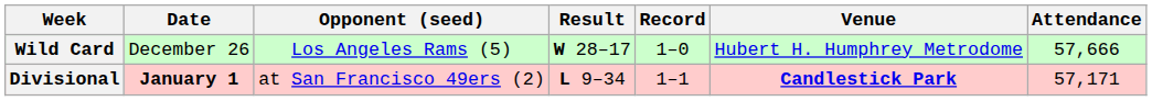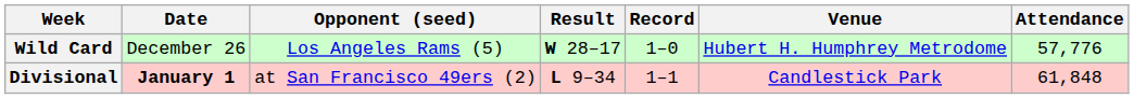 <table class="wikitable" style="text-align:center">
 <tr>
 <th>Week</th>
 <th>Date</th>
 <th>Opponent (seed)</th>
 <th>Result</th>
 <th>Record</th>
 <th>Venue</th>
 <th>Attendance</th>
 </tr>
 <tr style="background:#ccffcc">
 <th>Wild Card</th>
 <td>December 26</td>
 <td><a href='#'>Los Angeles Rams</a> (5)</td>
 <td><strong>W</strong> 28–17</td>
 <td>1–0</td>
 <td><a href='#'>Hubert H. Humphrey Metrodome</a></td>
-<td>57,666</td>
+<td>57,776</td>
 </tr>
 <tr style="background:#ffcccc">
 <th>Divisional</th>
 <td><strong>January 1</strong></td>
 <td>at <a href='#'>San Francisco 49ers</a> (2)</td>
 <td><strong>L</strong> 9–34</td>
 <td>1–1</td>
-<td><strong><a href='#'>Candlestick Park</a></strong></td>
-<td>57,171</td>
+<td><a href='#'>Candlestick Park</a></td>
+<td>61,848</td>
 </tr>
 </table>
